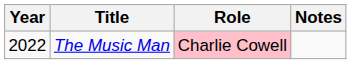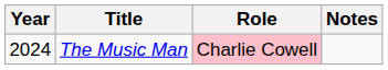 <table class="wikitable sortable">
 <tr>
 <th>Year</th>
 <th>Title</th>
 <th>Role</th>
 <th>Notes</th>
 </tr>
 <tr>
-<td>2022</td>
+<td>2024</td>
 <td><em><a href='#'>The Music Man</a></em></td>
 <td style="background: pink;">Charlie Cowell</td>
 <td></td>
 </tr>
 </table>
